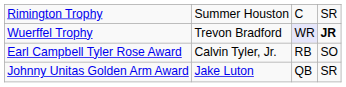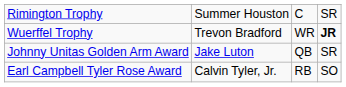 <table class="wikitable">
 <tr>
 <td><a href='#'>Rimington Trophy</a></td>
 <td>Summer Houston</td>
 <td>C</td>
 <td>SR</td>
 </tr>
 <tr>
 <td><a href='#'>Wuerffel Trophy</a></td>
 <td>Trevon Bradford</td>
-<td style="background: lavender;">WR</td>
+<td>WR</td>
 <td><strong>JR</strong></td>
+</tr>
+<tr>
+<td><a href='#'>Johnny Unitas Golden Arm Award</a></td>
+<td><a href='#'>Jake Luton</a></td>
+<td>QB</td>
+<td>SR</td>
 </tr>
 <tr>
 <td><a href='#'>Earl Campbell Tyler Rose Award</a></td>
 <td>Calvin Tyler, Jr.</td>
 <td>RB</td>
 <td>SO</td>
 </tr>
-<tr>
-<td><a href='#'>Johnny Unitas Golden Arm Award</a></td>
-<td><a href='#'>Jake Luton</a></td>
-<td>QB</td>
-<td>SR</td>
-</tr>
 </table>
